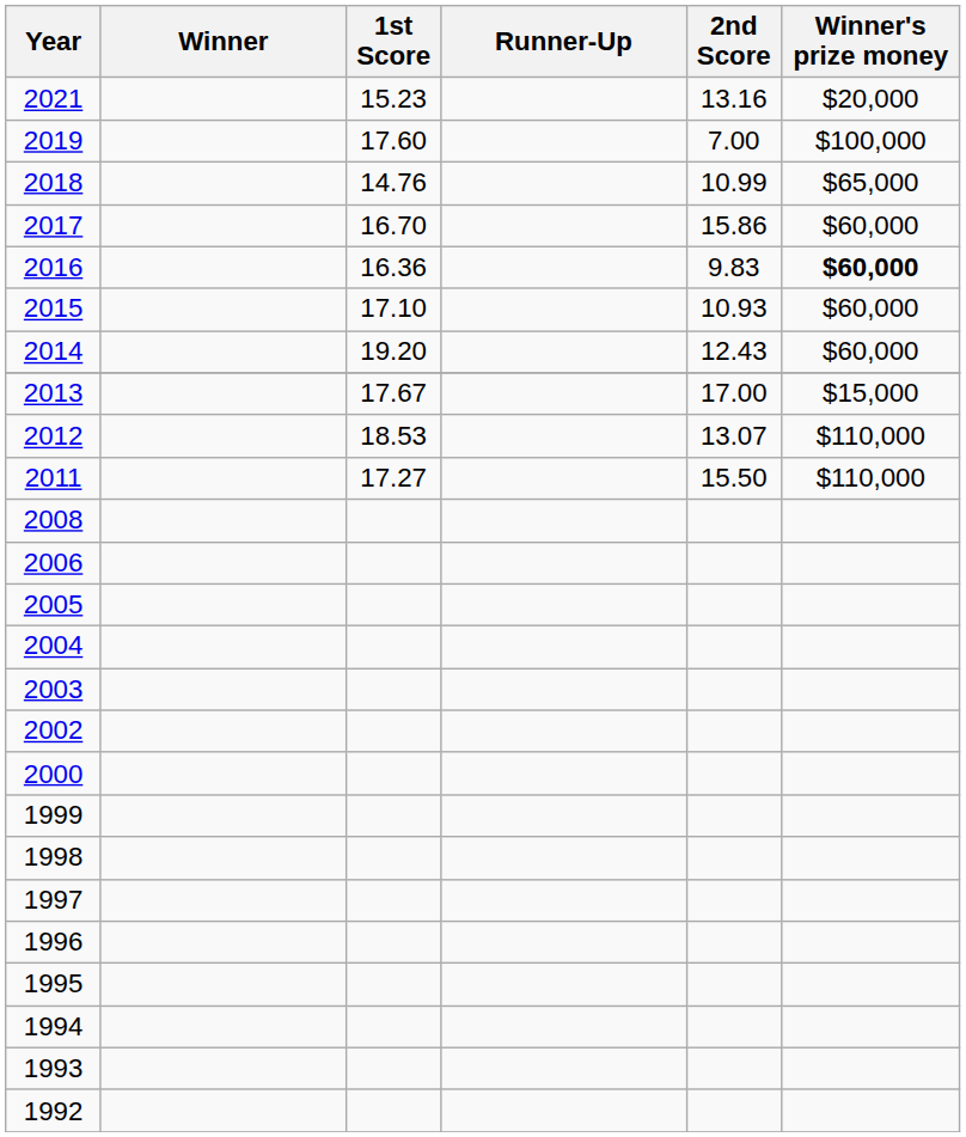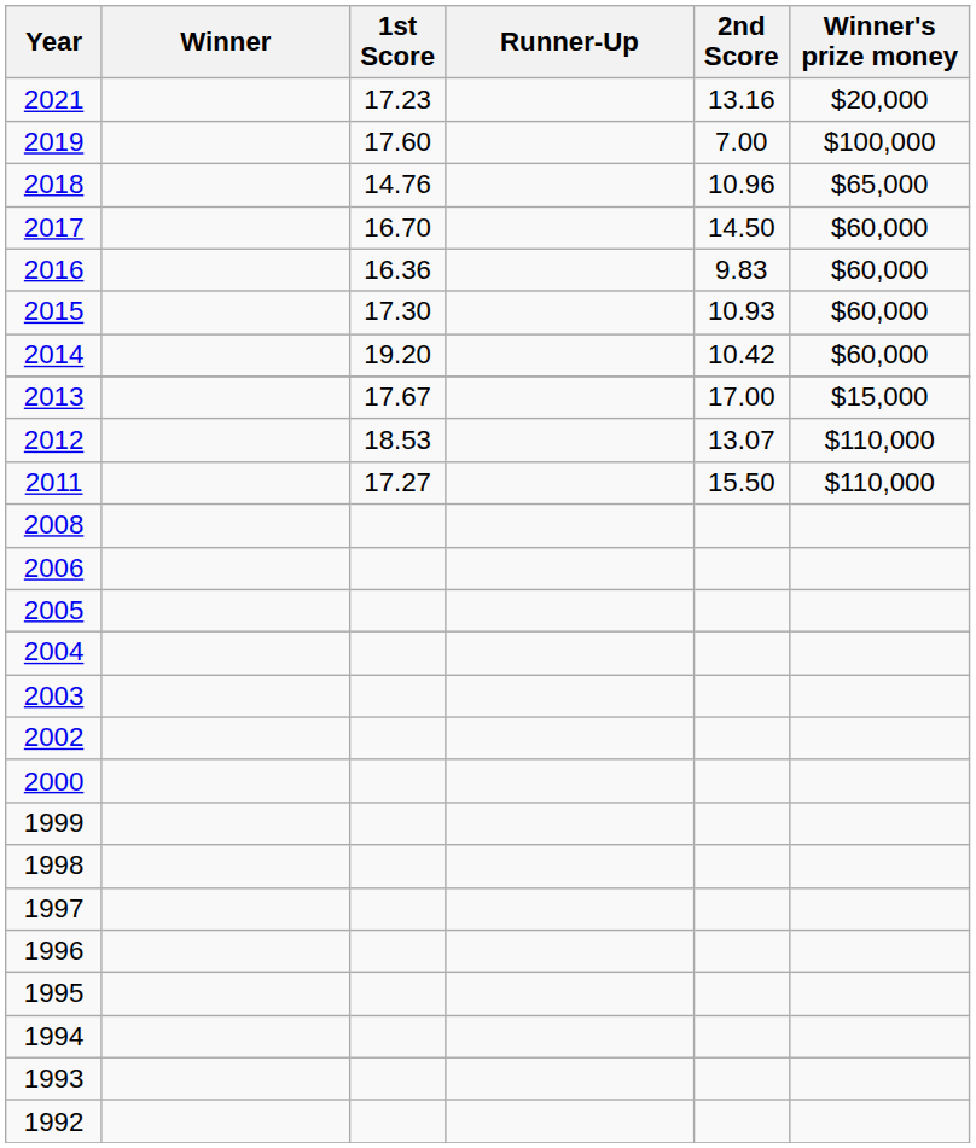 <table class="wikitable" border="1">
 <tr>
 <th width=50>Year</th>
 <th width=140>Winner</th>
 <th width=50>1st Score</th>
 <th width=140>Runner-Up</th>
 <th width=50>2nd Score</th>
 <th width=100>Winner's prize money</th>
 </tr>
 <tr>
 <td align=center><a href='#'>2021</a></td>
 <td></td>
-<td align=center>15.23</td>
+<td align=center>17.23</td>
 <td></td>
 <td align=center>13.16</td>
 <td align=center>$20,000</td>
 </tr>
 <tr>
 <td align=center><a href='#'>2019</a></td>
 <td> </td>
 <td align=center>17.60</td>
 <td></td>
 <td align=center>7.00</td>
 <td align=center>$100,000</td>
 </tr>
 <tr>
 <td align=center><a href='#'>2018</a></td>
 <td></td>
 <td align=center>14.76</td>
 <td></td>
-<td align=center>10.99</td>
+<td align=center>10.96</td>
 <td align=center>$65,000</td>
 </tr>
 <tr>
 <td align=center><a href='#'>2017</a></td>
 <td> </td>
 <td align=center>16.70</td>
 <td></td>
-<td align=center>15.86</td>
+<td align=center>14.50</td>
 <td align=center>$60,000</td>
 </tr>
 <tr>
 <td align=center><a href='#'>2016</a></td>
 <td></td>
 <td align=center>16.36</td>
 <td></td>
 <td align=center>9.83</td>
-<td align=center><strong>$60,000</strong></td>
+<td align=center>$60,000</td>
 </tr>
 <tr>
 <td align=center><a href='#'>2015</a></td>
 <td> </td>
-<td align=center>17.10</td>
+<td align=center>17.30</td>
 <td></td>
 <td align=center>10.93</td>
 <td align=center>$60,000</td>
 </tr>
 <tr>
 <td align=center><a href='#'>2014</a></td>
 <td></td>
 <td align=center>19.20</td>
 <td></td>
-<td align=center>12.43</td>
+<td align=center>10.42</td>
 <td align=center>$60,000</td>
 </tr>
 <tr>
 </tr>
 <tr>
 <td align=center><a href='#'>2013</a></td>
 <td></td>
 <td align=center>17.67</td>
 <td></td>
 <td align=center>17.00</td>
 <td align=center>$15,000</td>
 </tr>
 <tr>
 <td align=center><a href='#'>2012</a></td>
 <td> </td>
 <td align=center>18.53</td>
 <td></td>
 <td align=center>13.07</td>
 <td align=center>$110,000</td>
 </tr>
 <tr>
 <td align=center><a href='#'>2011</a></td>
 <td> </td>
 <td align=center>17.27</td>
 <td></td>
 <td align=center>15.50</td>
 <td align=center>$110,000</td>
 </tr>
 <tr>
 <td align=center><a href='#'>2008</a></td>
 <td></td>
 <td align=center></td>
 <td></td>
 <td align=center></td>
 <td align=center></td>
 </tr>
 <tr>
 <td align=center><a href='#'>2006</a></td>
 <td> </td>
 <td align=center></td>
 <td></td>
 <td align=center></td>
 <td align=center></td>
 </tr>
 <tr>
 <td align=center><a href='#'>2005</a></td>
 <td> </td>
 <td align=center></td>
 <td></td>
 <td align=center></td>
 <td align=center></td>
 </tr>
 <tr>
 <td align=center><a href='#'>2004</a></td>
 <td></td>
 <td align=center></td>
 <td></td>
 <td align=center></td>
 <td align=center></td>
 </tr>
 <tr>
 <td align=center><a href='#'>2003</a></td>
 <td></td>
 <td align=center></td>
 <td></td>
 <td align=center></td>
 <td align=center></td>
 </tr>
 <tr>
 <td align=center><a href='#'>2002</a></td>
 <td> </td>
 <td align=center></td>
 <td></td>
 <td align=center></td>
 <td align=center></td>
 </tr>
 <tr>
 <td align=center><a href='#'>2000</a></td>
 <td> </td>
 <td align=center></td>
 <td></td>
 <td align=center></td>
 <td align=center></td>
 </tr>
 <tr>
 <td align=center>1999</td>
 <td></td>
 <td align=center></td>
 <td></td>
 <td align=center></td>
 <td align=center></td>
 </tr>
 <tr>
 <td align=center>1998</td>
 <td> </td>
 <td align=center></td>
 <td></td>
 <td align=center></td>
 <td align=center></td>
 </tr>
 <tr>
 <td align=center>1997</td>
 <td></td>
 <td align=center></td>
 <td></td>
 <td align=center></td>
 <td align=center></td>
 </tr>
 <tr>
 <td align=center>1996</td>
 <td></td>
 <td align=center></td>
 <td></td>
 <td align=center></td>
 <td align=center></td>
 </tr>
 <tr>
 <td align=center>1995</td>
 <td></td>
 <td align=center></td>
 <td></td>
 <td align=center></td>
 <td align=center></td>
 </tr>
 <tr>
 <td align=center>1994</td>
 <td></td>
 <td align=center></td>
 <td></td>
 <td align=center></td>
 <td align=center></td>
 </tr>
 <tr>
 <td align=center>1993</td>
 <td></td>
 <td align=center></td>
 <td></td>
 <td align=center></td>
 <td align=center></td>
 </tr>
 <tr>
 <td align=center>1992</td>
 <td></td>
 <td align=center></td>
 <td></td>
 <td align=center></td>
 <td align=center></td>
 </tr>
 <tr>
 </tr>
 </table>
